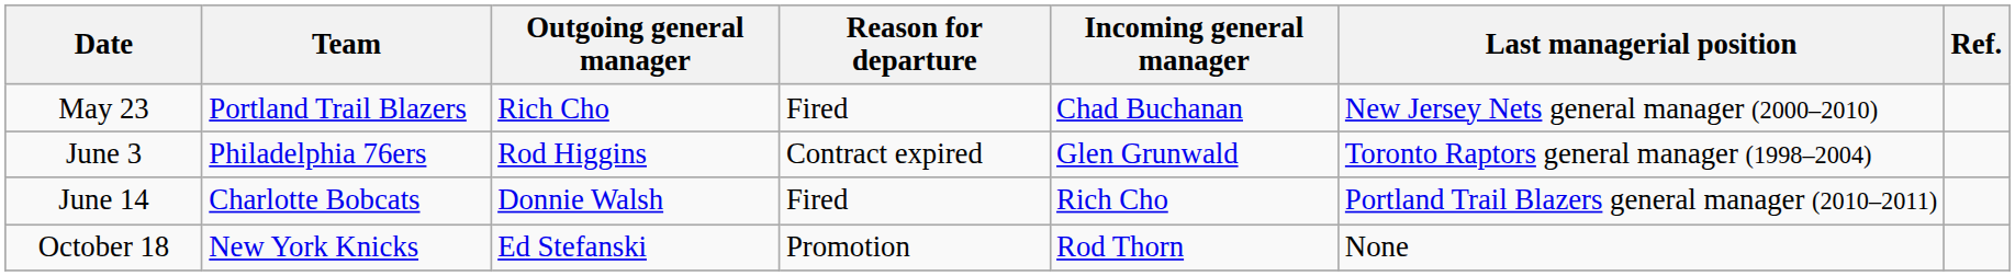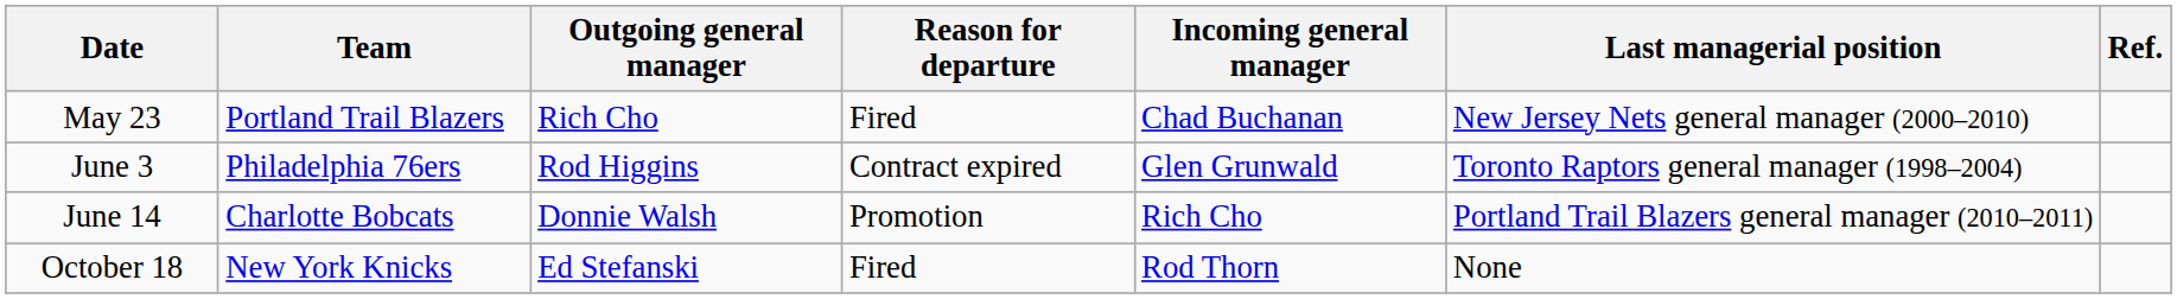 <table class="wikitable">
 <tr>
 <th style="width:100px">Date</th>
 <th style="width:150px">Team</th>
 <th style="width:150px">Outgoing general manager</th>
 <th style="width:140px">Reason for departure</th>
 <th style="width:150px">Incoming general manager</th>
 <th>Last managerial position</th>
 <th>Ref.</th>
 </tr>
 <tr>
 <td align=center>May 23</td>
 <td><a href='#'>Portland Trail Blazers</a></td>
 <td><a href='#'>Rich Cho</a></td>
 <td>Fired</td>
 <td><a href='#'>Chad Buchanan</a></td>
 <td><a href='#'>New Jersey Nets</a> general manager <small>(2000–2010)</small></td>
 <td align=center></td>
 </tr>
 <tr>
 <td align=center>June 3</td>
 <td><a href='#'>Philadelphia 76ers</a></td>
 <td><a href='#'>Rod Higgins</a></td>
 <td>Contract expired</td>
 <td><a href='#'>Glen Grunwald</a></td>
 <td><a href='#'>Toronto Raptors</a> general manager <small>(1998–2004)</small></td>
 <td align=center></td>
 </tr>
 <tr>
 <td align=center>June 14</td>
 <td><a href='#'>Charlotte Bobcats</a></td>
 <td><a href='#'>Donnie Walsh</a></td>
-<td>Fired</td>
+<td>Promotion</td>
 <td><a href='#'>Rich Cho</a></td>
 <td><a href='#'>Portland Trail Blazers</a> general manager <small>(2010–2011)</small></td>
 <td align=center></td>
 </tr>
 <tr>
 <td align=center>October 18</td>
 <td><a href='#'>New York Knicks</a></td>
 <td><a href='#'>Ed Stefanski</a></td>
-<td>Promotion</td>
+<td>Fired</td>
 <td><a href='#'>Rod Thorn</a></td>
 <td>None</td>
 <td align=center></td>
 </tr>
 </table>
